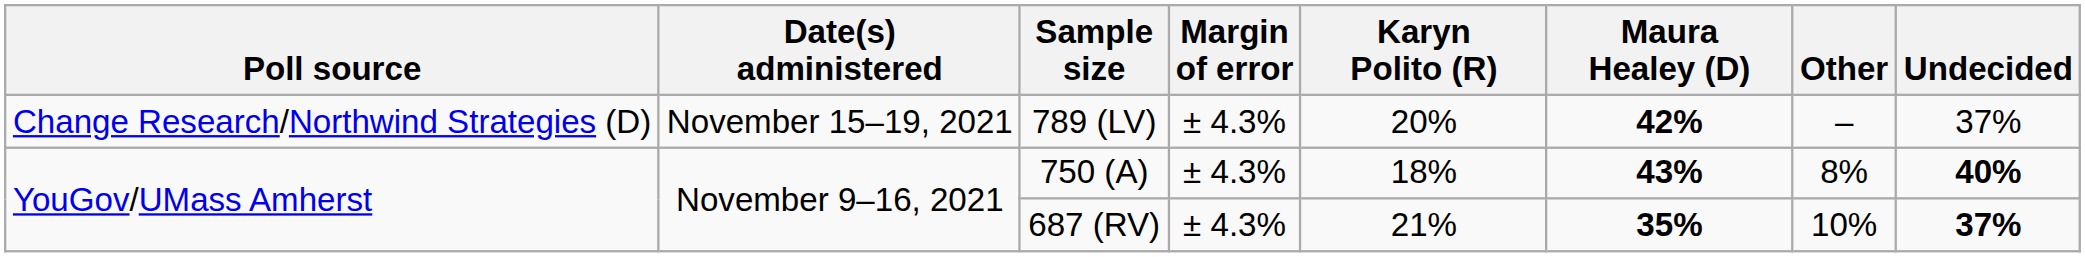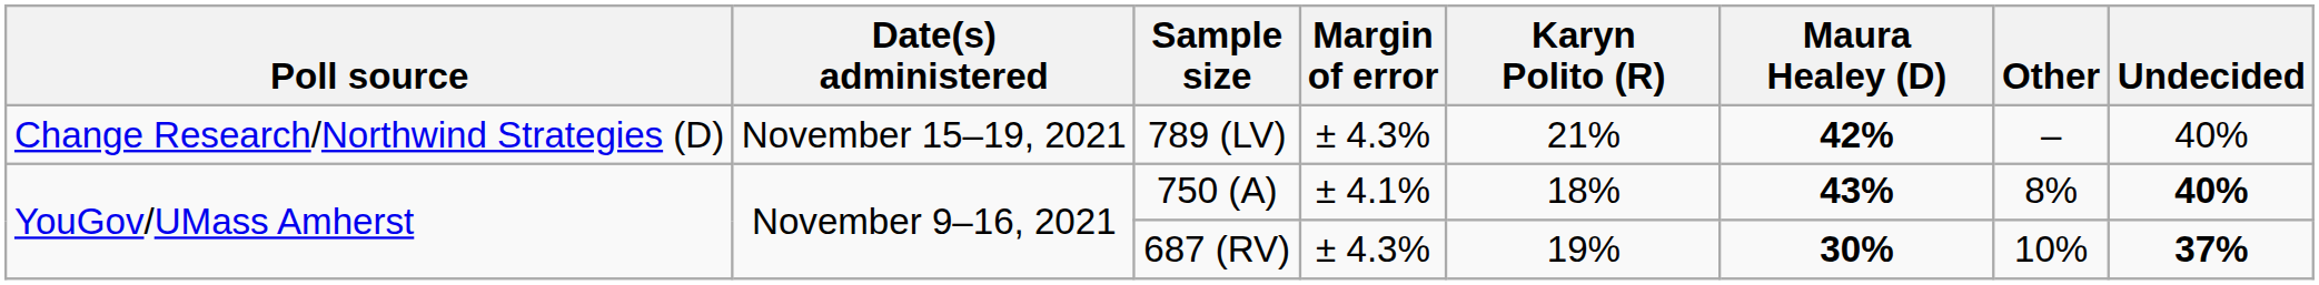 <table class="wikitable" style="font-size:90%;text-align:center;">
 <tr valign=bottom>
 <th>Poll source</th>
 <th>Date(s)<br>administered</th>
 <th>Sample<br>size</th>
 <th>Margin<br>of error</th>
 <th style="width:100px;">Karyn<br>Polito (R)</th>
 <th style="width:100px;">Maura<br>Healey (D)</th>
 <th>Other</th>
 <th>Undecided</th>
 </tr>
 <tr>
 <td style="text-align:left;"><a href='#'>Change Research</a>/<a href='#'>Northwind Strategies</a> (D)</td>
 <td>November 15–19, 2021</td>
 <td>789 (LV)</td>
 <td>± 4.3%</td>
-<td>20%</td>
+<td>21%</td>
 <td><strong>42%</strong></td>
 <td>–</td>
-<td>37%</td>
+<td>40%</td>
 </tr>
 <tr>
 <td style="text-align:left;" rowspan="2"><a href='#'>YouGov</a>/<a href='#'>UMass Amherst</a></td>
 <td rowspan="2">November 9–16, 2021</td>
 <td>750 (A)</td>
-<td>± 4.3%</td>
+<td>± 4.1%</td>
 <td>18%</td>
 <td><strong>43%</strong></td>
 <td>8%</td>
 <td><strong>40%</strong></td>
 </tr>
 <tr>
 <td>687 (RV)</td>
 <td>± 4.3%</td>
-<td>21%</td>
-<td><strong>35%</strong></td>
+<td>19%</td>
+<td><strong>30%</strong></td>
 <td>10%</td>
 <td><strong>37%</strong></td>
 </tr>
 </table>
